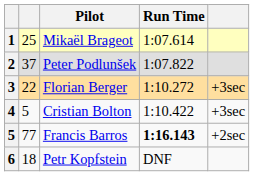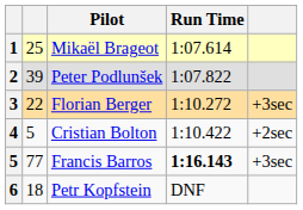 <table class="wikitable" style="font-size: 95%;">
 <tr>
 <th></th>
 <th></th>
 <th>Pilot</th>
 <th>Run Time</th>
 <th></th>
 </tr>
 <tr>
 <th>1</th>
 <td style="background:#ffffbf;">25</td>
 <td style="background:#ffffbf;"> <a href='#'>Mikaël Brageot</a></td>
 <td style="background:#ffffbf;">1:07.614</td>
 <td style="background:#ffffbf;"></td>
 </tr>
 <tr>
 <th>2</th>
-<td style="background:#dfdfdf;">37</td>
+<td style="background:#dfdfdf;">39</td>
 <td style="background:#dfdfdf;"> <a href='#'>Peter Podlunšek</a></td>
 <td style="background:#dfdfdf;">1:07.822</td>
 <td style="background:#dfdfdf;"></td>
 </tr>
 <tr>
 <th>3</th>
 <td style="background:#ffdf9f;">22</td>
 <td style="background:#ffdf9f;"> <a href='#'>Florian Berger</a></td>
 <td style="background:#ffdf9f;">1:10.272</td>
 <td style="background:#ffdf9f;">+3sec</td>
 </tr>
 <tr>
 <th>4</th>
 <td>5</td>
 <td> <a href='#'>Cristian Bolton</a></td>
 <td>1:10.422</td>
-<td>+3sec</td>
+<td>+2sec</td>
 </tr>
 <tr>
 <th>5</th>
 <td>77</td>
 <td> <a href='#'>Francis Barros</a></td>
 <td><strong>1:16.143</strong></td>
-<td>+2sec</td>
+<td>+3sec</td>
 </tr>
 <tr>
 <th>6</th>
 <td>18</td>
 <td> <a href='#'>Petr Kopfstein</a></td>
 <td>DNF</td>
 <td></td>
 </tr>
 </table>
